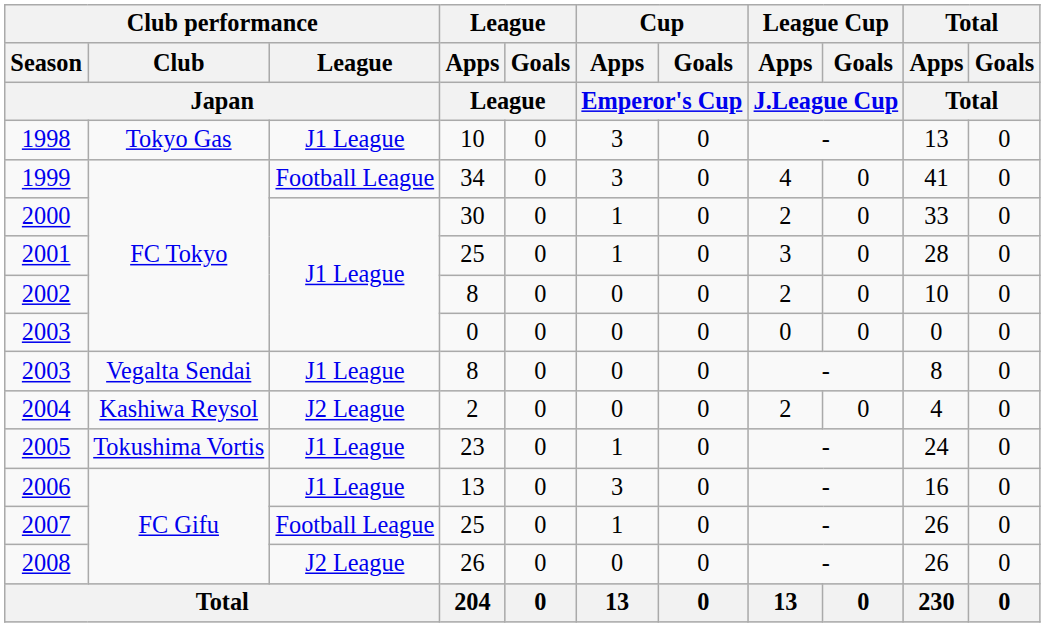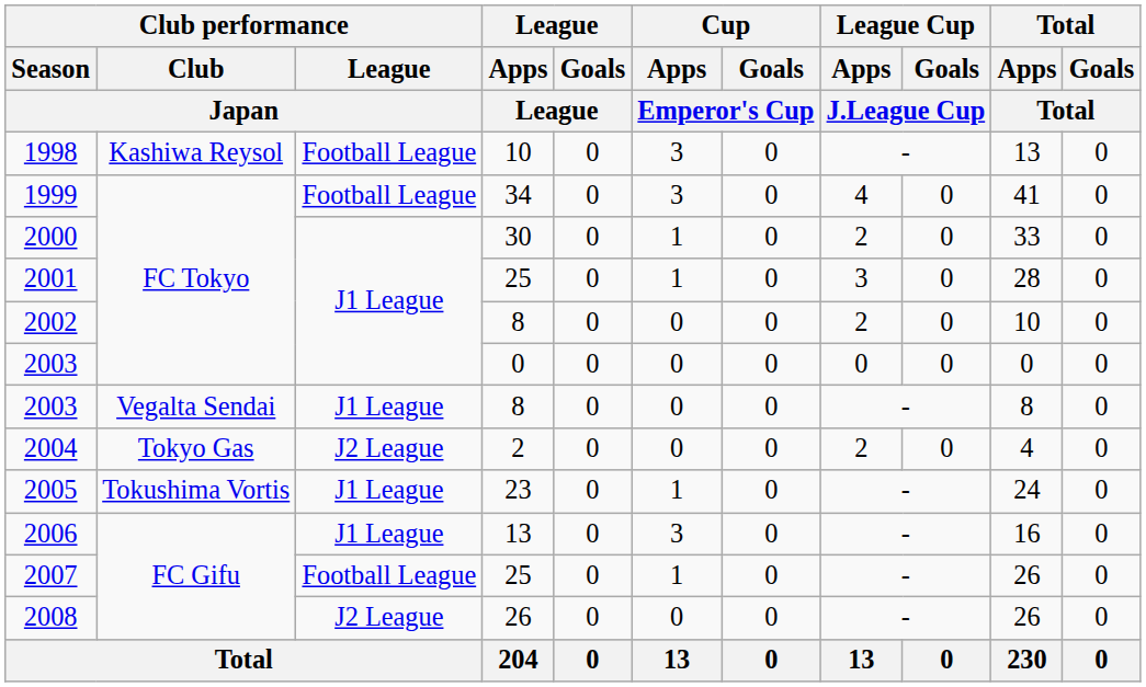 <table class="wikitable" style="text-align:center;">
 <tr>
 <th colspan=3>Club performance</th>
 <th colspan=2>League</th>
 <th colspan=2>Cup</th>
 <th colspan=2>League Cup</th>
 <th colspan=2>Total</th>
 </tr>
 <tr>
 <th>Season</th>
 <th>Club</th>
 <th>League</th>
 <th>Apps</th>
 <th>Goals</th>
 <th>Apps</th>
 <th>Goals</th>
 <th>Apps</th>
 <th>Goals</th>
 <th>Apps</th>
 <th>Goals</th>
 </tr>
 <tr>
 <th colspan=3>Japan</th>
 <th colspan=2>League</th>
 <th colspan=2><a href='#'>Emperor's Cup</a></th>
 <th colspan=2><a href='#'>J.League Cup</a></th>
 <th colspan=2>Total</th>
 </tr>
 <tr>
 <td><a href='#'>1998</a></td>
-<td><a href='#'>Tokyo Gas</a></td>
-<td><a href='#'>J1 League</a></td>
+<td><a href='#'>Kashiwa Reysol</a></td>
+<td><a href='#'>Football League</a></td>
 <td>10</td>
 <td>0</td>
 <td>3</td>
 <td>0</td>
 <td colspan="2">-</td>
 <td>13</td>
 <td>0</td>
 </tr>
 <tr>
 <td><a href='#'>1999</a></td>
 <td rowspan="5"><a href='#'>FC Tokyo</a></td>
 <td><a href='#'>Football League</a></td>
 <td>34</td>
 <td>0</td>
 <td>3</td>
 <td>0</td>
 <td>4</td>
 <td>0</td>
 <td>41</td>
 <td>0</td>
 </tr>
 <tr>
 <td><a href='#'>2000</a></td>
 <td rowspan="4"><a href='#'>J1 League</a></td>
 <td>30</td>
 <td>0</td>
 <td>1</td>
 <td>0</td>
 <td>2</td>
 <td>0</td>
 <td>33</td>
 <td>0</td>
 </tr>
 <tr>
 <td><a href='#'>2001</a></td>
 <td>25</td>
 <td>0</td>
 <td>1</td>
 <td>0</td>
 <td>3</td>
 <td>0</td>
 <td>28</td>
 <td>0</td>
 </tr>
 <tr>
 <td><a href='#'>2002</a></td>
 <td>8</td>
 <td>0</td>
 <td>0</td>
 <td>0</td>
 <td>2</td>
 <td>0</td>
 <td>10</td>
 <td>0</td>
 </tr>
 <tr>
 <td><a href='#'>2003</a></td>
 <td>0</td>
 <td>0</td>
 <td>0</td>
 <td>0</td>
 <td>0</td>
 <td>0</td>
 <td>0</td>
 <td>0</td>
 </tr>
 <tr>
 <td><a href='#'>2003</a></td>
 <td><a href='#'>Vegalta Sendai</a></td>
 <td><a href='#'>J1 League</a></td>
 <td>8</td>
 <td>0</td>
 <td>0</td>
 <td>0</td>
 <td colspan="2">-</td>
 <td>8</td>
 <td>0</td>
 </tr>
 <tr>
 <td><a href='#'>2004</a></td>
-<td><a href='#'>Kashiwa Reysol</a></td>
+<td><a href='#'>Tokyo Gas</a></td>
 <td><a href='#'>J2 League</a></td>
 <td>2</td>
 <td>0</td>
 <td>0</td>
 <td>0</td>
 <td>2</td>
 <td>0</td>
 <td>4</td>
 <td>0</td>
 </tr>
 <tr>
 <td><a href='#'>2005</a></td>
 <td><a href='#'>Tokushima Vortis</a></td>
 <td><a href='#'>J1 League</a></td>
 <td>23</td>
 <td>0</td>
 <td>1</td>
 <td>0</td>
 <td colspan="2">-</td>
 <td>24</td>
 <td>0</td>
 </tr>
 <tr>
 <td><a href='#'>2006</a></td>
 <td rowspan="3"><a href='#'>FC Gifu</a></td>
 <td><a href='#'>J1 League</a></td>
 <td>13</td>
 <td>0</td>
 <td>3</td>
 <td>0</td>
 <td colspan="2">-</td>
 <td>16</td>
 <td>0</td>
 </tr>
 <tr>
 <td><a href='#'>2007</a></td>
 <td><a href='#'>Football League</a></td>
 <td>25</td>
 <td>0</td>
 <td>1</td>
 <td>0</td>
 <td colspan="2">-</td>
 <td>26</td>
 <td>0</td>
 </tr>
 <tr>
 <td><a href='#'>2008</a></td>
 <td><a href='#'>J2 League</a></td>
 <td>26</td>
 <td>0</td>
 <td>0</td>
 <td>0</td>
 <td colspan="2">-</td>
 <td>26</td>
 <td>0</td>
 </tr>
 <tr>
 <th colspan=3>Total</th>
 <th>204</th>
 <th>0</th>
 <th>13</th>
 <th>0</th>
 <th>13</th>
 <th>0</th>
 <th>230</th>
 <th>0</th>
 </tr>
 </table>
